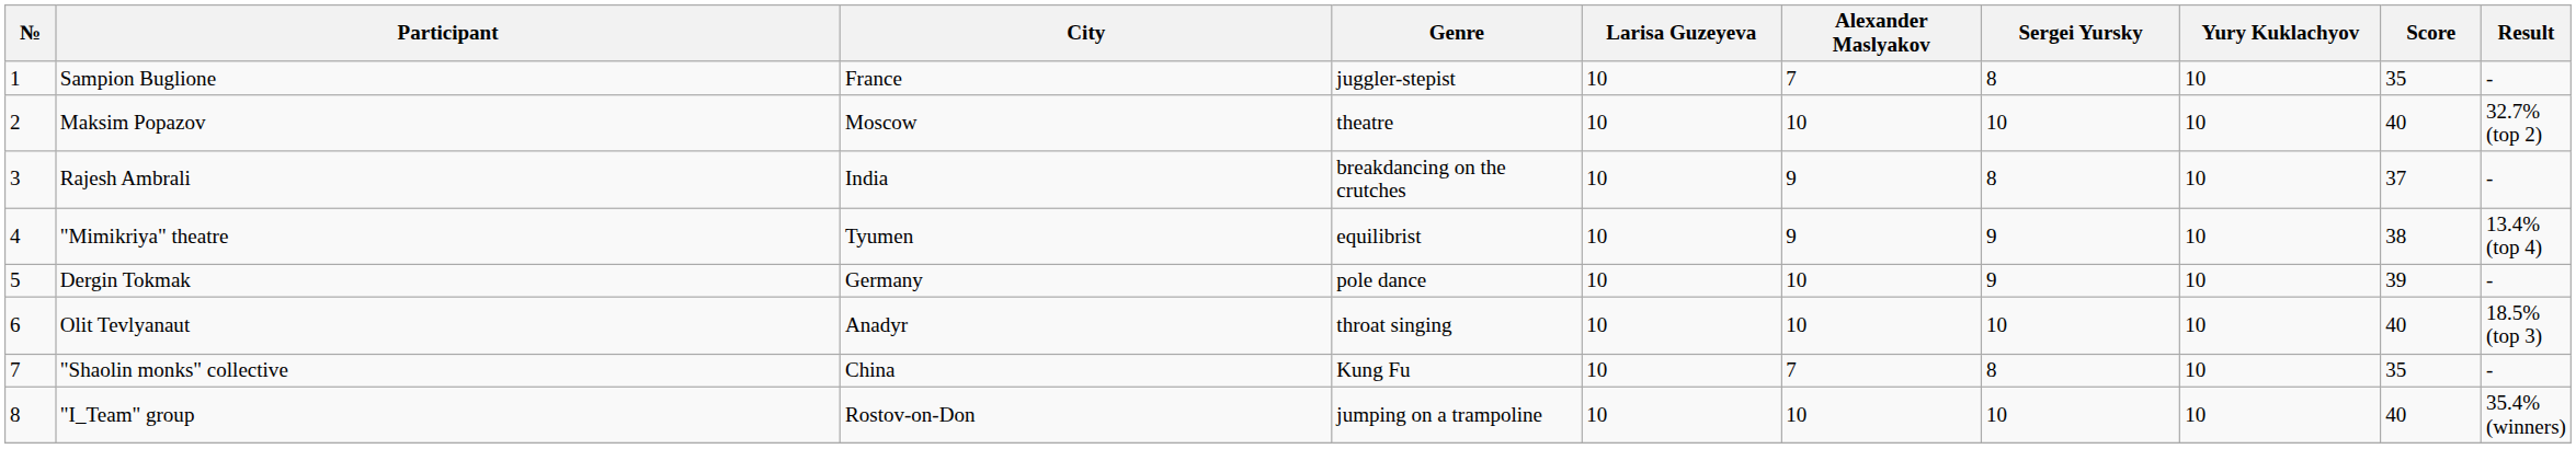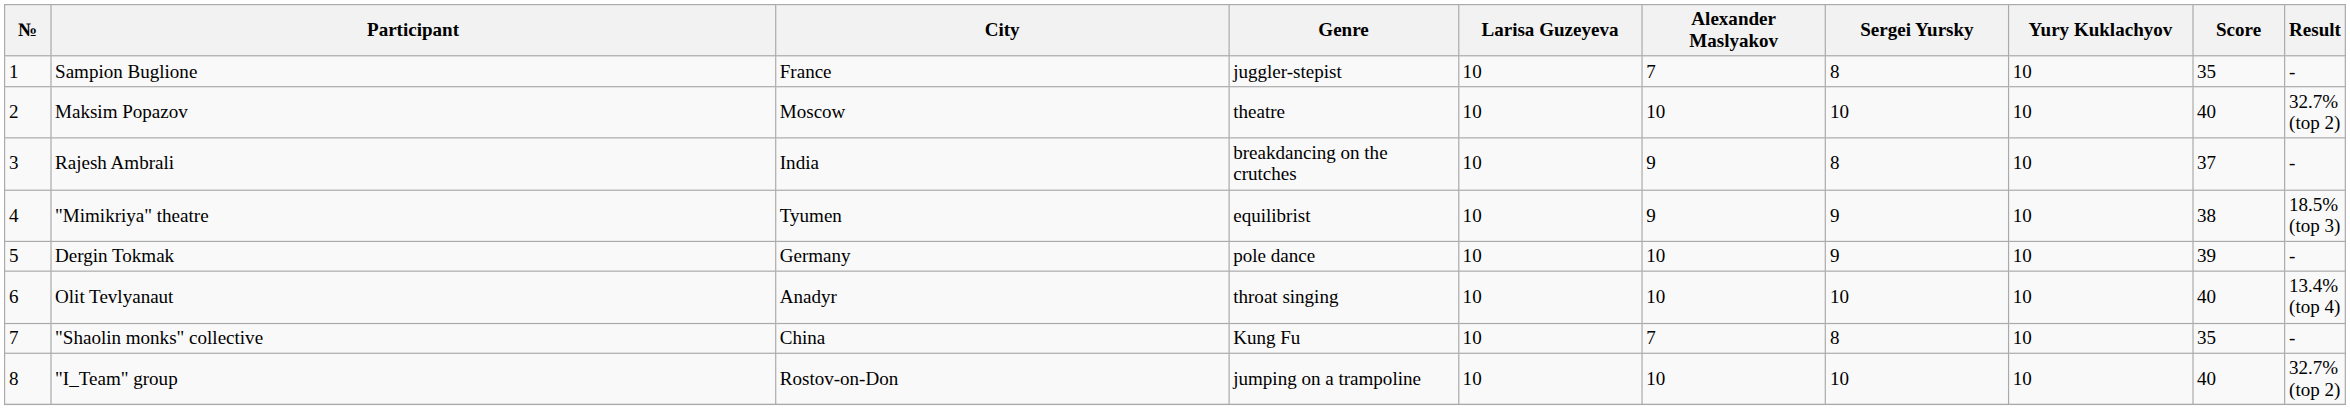 <table class="wikitable">
 <tr>
 <th width="2%">№</th>
 <th width="32%">Participant</th>
 <th width="20%">City</th>
 <th width="10%">Genre</th>
 <th width="8%">Larisa Guzeyeva</th>
 <th width="8%">Alexander Maslyakov</th>
 <th width="8%">Sergei Yursky</th>
 <th width="8%">Yury Kuklachyov</th>
 <th width="8%">Score</th>
 <th width="8%">Result</th>
 </tr>
 <tr>
 <td>1</td>
 <td>Sampion Buglione</td>
 <td>France</td>
 <td>juggler-stepist</td>
 <td>10</td>
 <td>7</td>
 <td>8</td>
 <td>10</td>
 <td>35</td>
 <td>-</td>
 </tr>
 <tr>
 <td>2</td>
 <td>Maksim Popazov</td>
 <td>Moscow</td>
 <td>theatre</td>
 <td>10</td>
 <td>10</td>
 <td>10</td>
 <td>10</td>
 <td>40</td>
 <td>32.7%<br>(top 2)</td>
 </tr>
 <tr>
 <td>3</td>
 <td>Rajesh Ambrali</td>
 <td>India</td>
 <td>breakdancing on the crutches</td>
 <td>10</td>
 <td>9</td>
 <td>8</td>
 <td>10</td>
 <td>37</td>
 <td>-</td>
 </tr>
 <tr>
 <td>4</td>
 <td>"Mimikriya" theatre</td>
 <td>Tyumen</td>
 <td>equilibrist</td>
 <td>10</td>
 <td>9</td>
 <td>9</td>
 <td>10</td>
 <td>38</td>
-<td>13.4%<br>(top 4)</td>
+<td>18.5%<br>(top 3)</td>
 </tr>
 <tr>
 <td>5</td>
 <td>Dergin Tokmak</td>
 <td>Germany</td>
 <td>pole dance</td>
 <td>10</td>
 <td>10</td>
 <td>9</td>
 <td>10</td>
 <td>39</td>
 <td>-</td>
 </tr>
 <tr>
 <td>6</td>
 <td>Olit Tevlyanaut</td>
 <td>Anadyr</td>
 <td>throat singing</td>
 <td>10</td>
 <td>10</td>
 <td>10</td>
 <td>10</td>
 <td>40</td>
-<td>18.5%<br>(top 3)</td>
+<td>13.4%<br>(top 4)</td>
 </tr>
 <tr>
 <td>7</td>
 <td>"Shaolin monks" collective</td>
 <td>China</td>
 <td>Kung Fu</td>
 <td>10</td>
 <td>7</td>
 <td>8</td>
 <td>10</td>
 <td>35</td>
 <td>-</td>
 </tr>
 <tr>
 <td>8</td>
 <td>"I_Team" group</td>
 <td>Rostov-on-Don</td>
 <td>jumping on a trampoline</td>
 <td>10</td>
 <td>10</td>
 <td>10</td>
 <td>10</td>
 <td>40</td>
-<td>35.4%<br>(winners)</td>
+<td>32.7%<br>(top 2)</td>
 </tr>
 <tr>
 </tr>
 </table>
